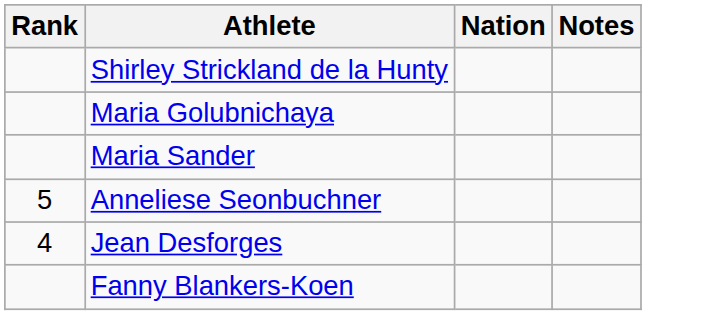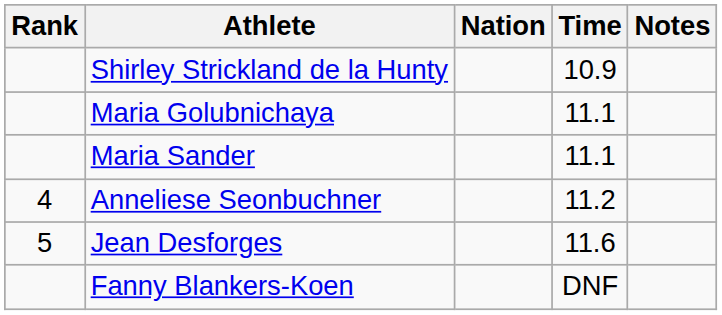 <table class="wikitable sortable" style="text-align:center">
 <tr>
 <th>Rank</th>
 <th>Athlete</th>
 <th>Nation</th>
+<th>Time</th>
 <th>Notes</th>
 </tr>
 <tr>
 <td></td>
 <td align="left"><a href='#'>Shirley Strickland de la Hunty</a></td>
 <td align="left"></td>
+<td>10.9</td>
 <td><strong></strong></td>
 </tr>
 <tr>
 <td></td>
 <td align="left"><a href='#'>Maria Golubnichaya</a></td>
 <td align="left"></td>
+<td>11.1</td>
 <td></td>
 </tr>
 <tr>
 <td></td>
 <td align="left"><a href='#'>Maria Sander</a></td>
 <td align="left"></td>
+<td>11.1</td>
+<td></td>
+</tr>
+<tr>
+<td>4</td>
+<td align="left"><a href='#'>Anneliese Seonbuchner</a></td>
+<td align="left"></td>
+<td>11.2</td>
 <td></td>
 </tr>
 <tr>
 <td>5</td>
-<td align="left"><a href='#'>Anneliese Seonbuchner</a></td>
-<td align="left"></td>
-<td></td>
-</tr>
-<tr>
-<td>4</td>
 <td align="left"><a href='#'>Jean Desforges</a></td>
 <td align="left"></td>
+<td>11.6</td>
 <td></td>
 </tr>
 <tr>
 <td></td>
 <td align="left"><a href='#'>Fanny Blankers-Koen</a></td>
 <td align="left"></td>
+<td>DNF</td>
 <td></td>
 </tr>
 </table>
